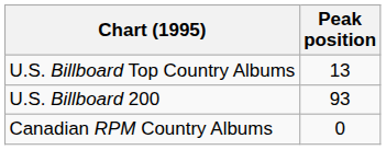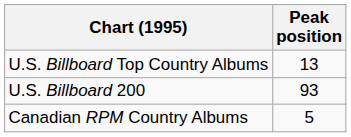 <table class="wikitable">
 <tr>
 <th>Chart (1995)</th>
 <th>Peak<br>position</th>
 </tr>
 <tr>
 <td>U.S. <em>Billboard</em> Top Country Albums</td>
 <td align="center">13</td>
 </tr>
 <tr>
 <td>U.S. <em>Billboard</em> 200</td>
 <td align="center">93</td>
 </tr>
 <tr>
 <td>Canadian <em>RPM</em> Country Albums</td>
-<td align="center">0</td>
+<td align="center">5</td>
 </tr>
 </table>
